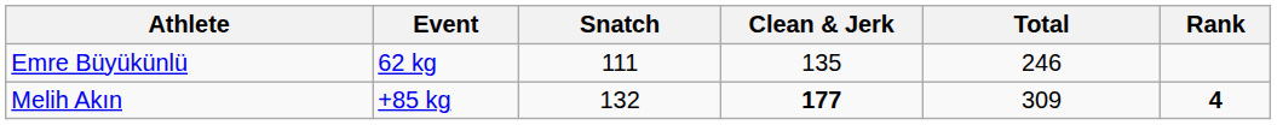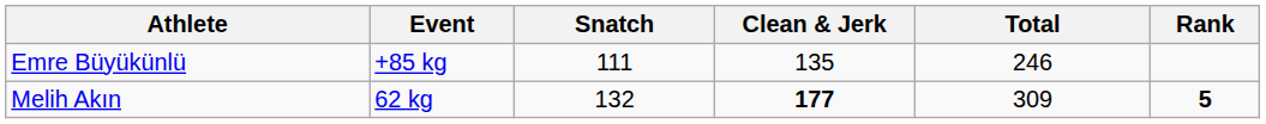 <table class="wikitable" width="60%" style="text-align:center; font-size:90%">
 <tr>
 <th width="20%">Athlete</th>
 <th width="8%">Event</th>
 <th width="11%">Snatch</th>
 <th width="11%">Clean & Jerk</th>
 <th width="13%">Total</th>
 <th width="6%">Rank</th>
 </tr>
 <tr>
 <td align="left"><a href='#'>Emre Büyükünlü</a></td>
-<td align="left"><a href='#'>62 kg</a></td>
+<td align="left"><a href='#'>+85 kg</a></td>
 <td>111</td>
 <td>135</td>
 <td>246</td>
 <td align=center></td>
 </tr>
 <tr>
 <td align="left"><a href='#'>Melih Akın</a></td>
-<td align="left"><a href='#'>+85 kg</a></td>
+<td align="left"><a href='#'>62 kg</a></td>
 <td>132</td>
 <td><strong>177</strong></td>
 <td>309</td>
-<td><strong>4</strong></td>
+<td><strong>5</strong></td>
 </tr>
 </table>
